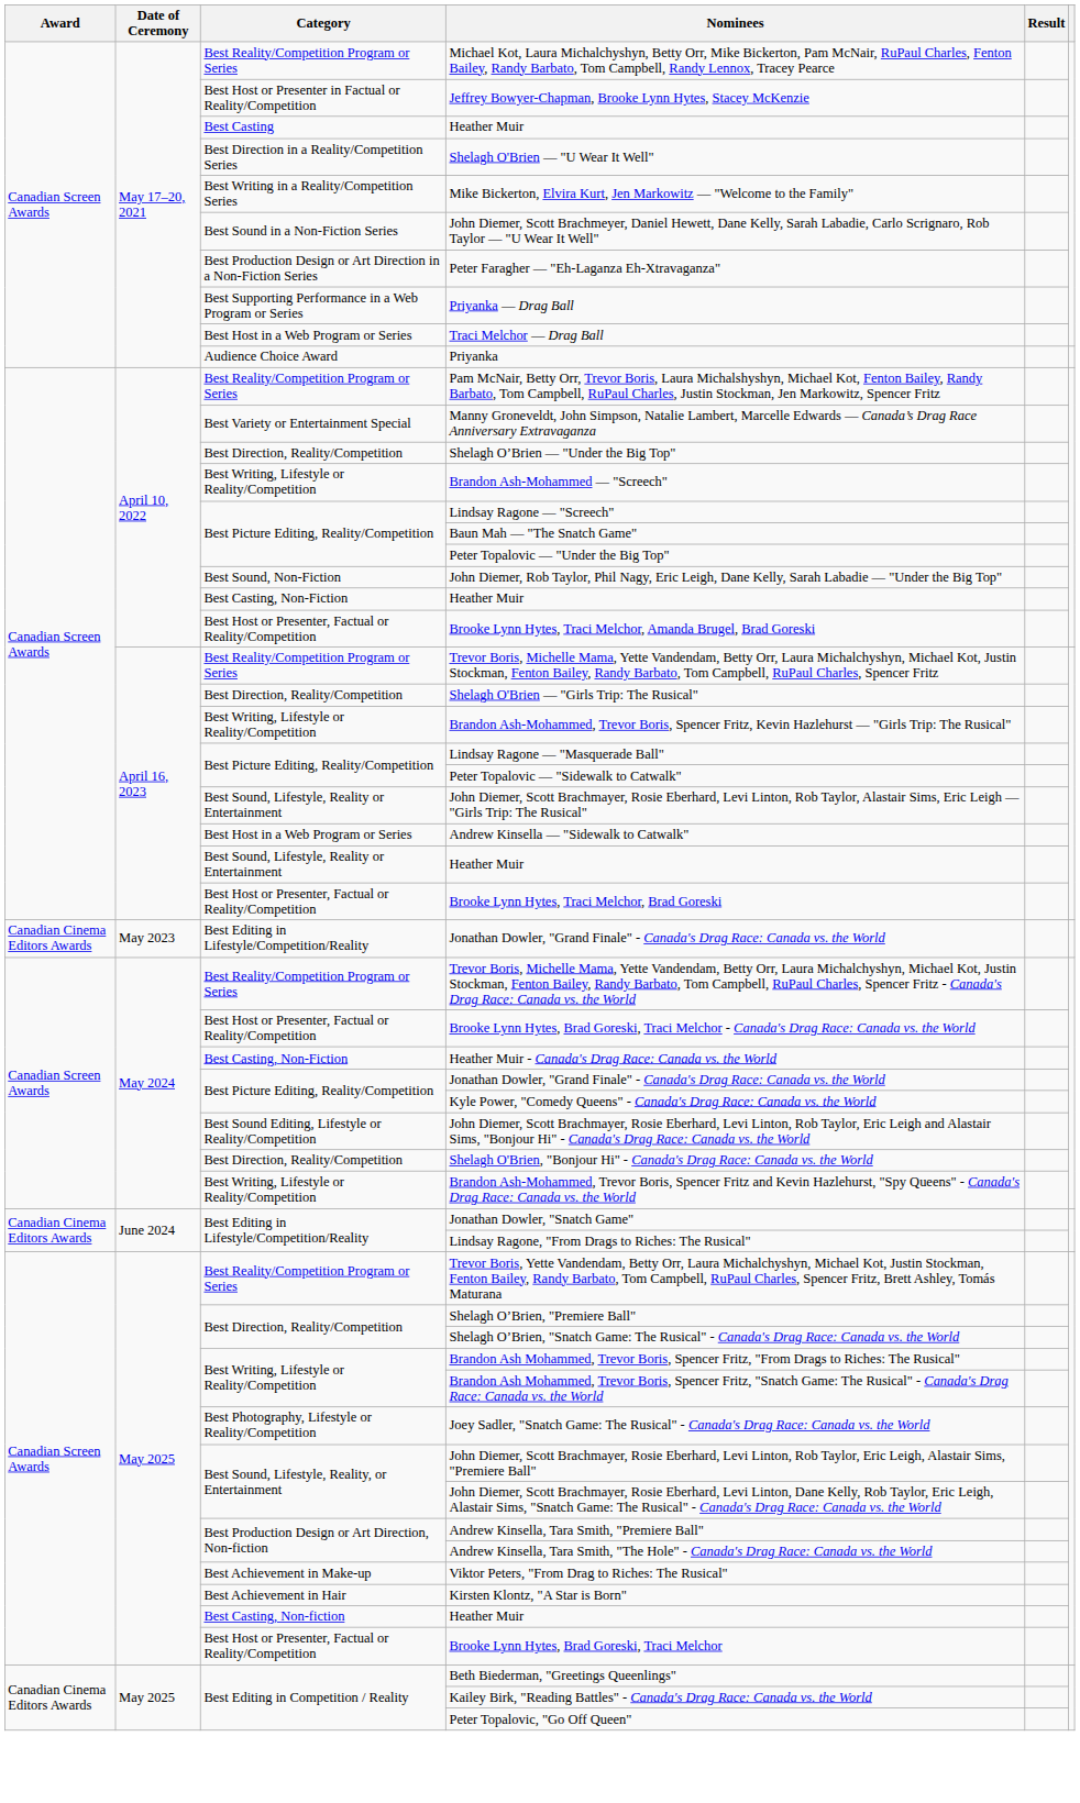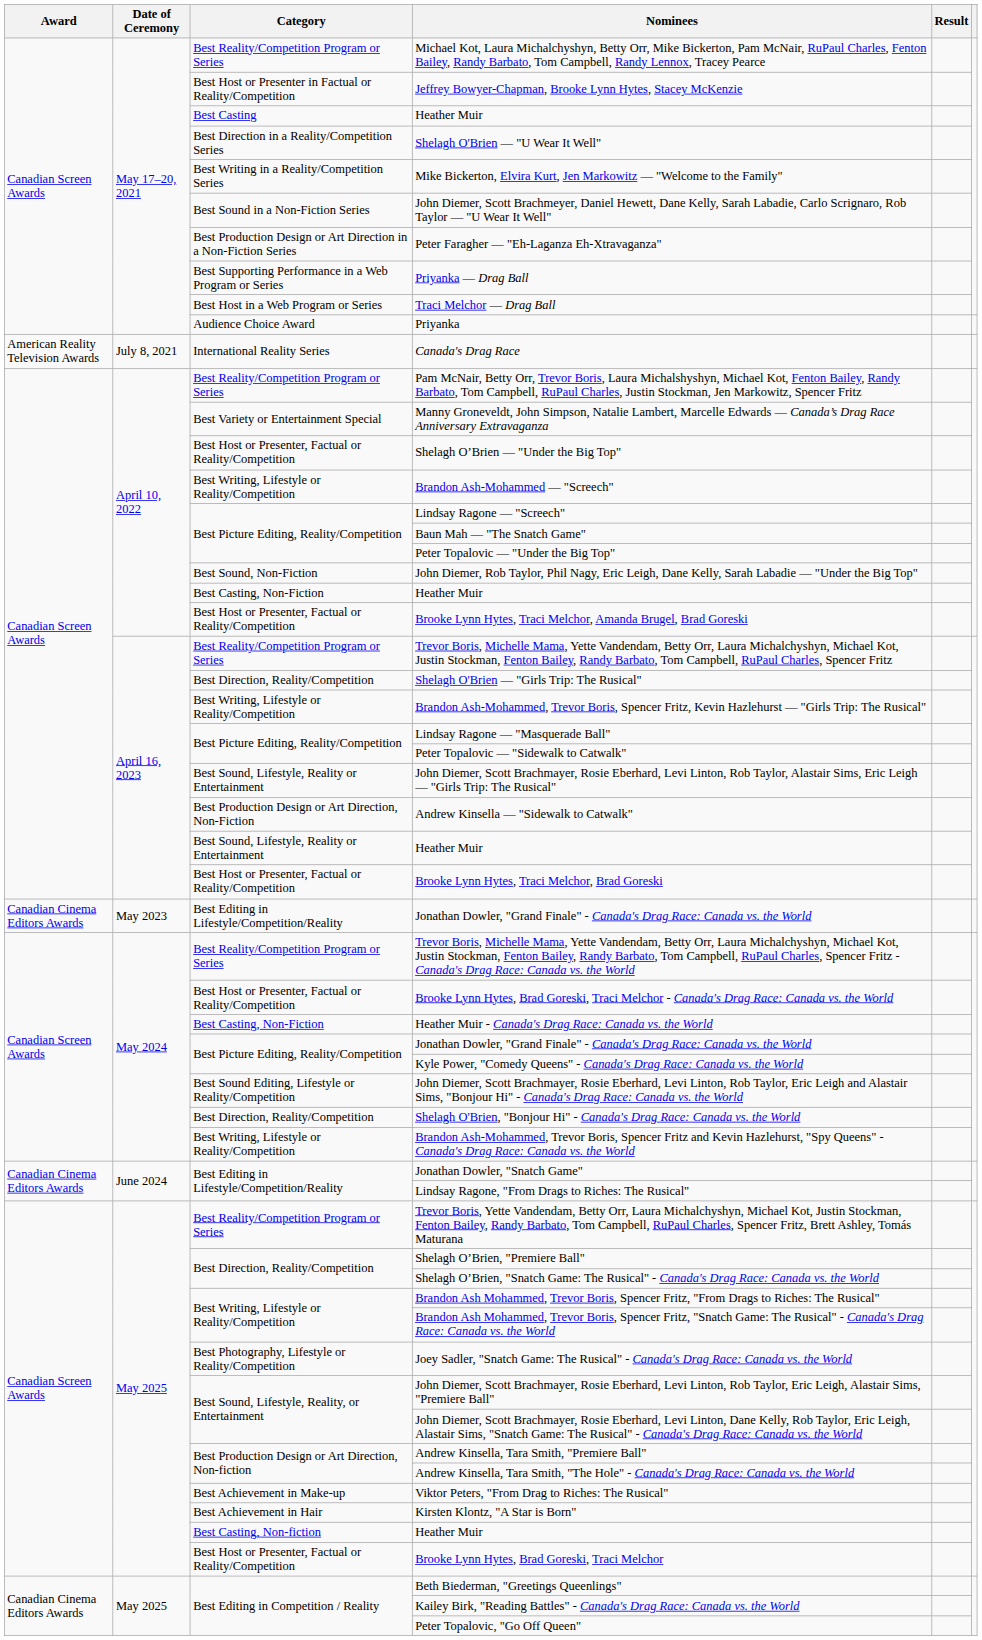 <table class="wikitable">
 <tr>
 <th>Award</th>
 <th>Date of Ceremony</th>
 <th>Category</th>
 <th>Nominees</th>
 <th>Result</th>
 <th></th>
 </tr>
 <tr>
 <td rowspan="10"><a href='#'>Canadian Screen Awards</a></td>
 <td rowspan="10"><a href='#'>May 17–20, 2021</a></td>
 <td><a href='#'>Best Reality/Competition Program or Series</a></td>
 <td>Michael Kot, Laura Michalchyshyn, Betty Orr, Mike Bickerton, Pam McNair, <a href='#'>RuPaul Charles</a>, <a href='#'>Fenton Bailey</a>, <a href='#'>Randy Barbato</a>, Tom Campbell, <a href='#'>Randy Lennox</a>, Tracey Pearce</td>
 <td></td>
 <td rowspan=9></td>
 </tr>
 <tr>
 <td>Best Host or Presenter in Factual or Reality/Competition</td>
 <td><a href='#'>Jeffrey Bowyer-Chapman</a>, <a href='#'>Brooke Lynn Hytes</a>, <a href='#'>Stacey McKenzie</a></td>
 <td></td>
 </tr>
 <tr>
 <td><a href='#'>Best Casting</a></td>
 <td>Heather Muir</td>
 <td></td>
 </tr>
 <tr>
 <td>Best Direction in a Reality/Competition Series</td>
 <td><a href='#'>Shelagh O'Brien</a> — "U Wear It Well"</td>
 <td></td>
 </tr>
 <tr>
 <td>Best Writing in a Reality/Competition Series</td>
 <td>Mike Bickerton, <a href='#'>Elvira Kurt</a>, <a href='#'>Jen Markowitz</a> — "Welcome to the Family"</td>
 <td></td>
 </tr>
 <tr>
 <td>Best Sound in a Non-Fiction Series</td>
 <td>John Diemer, Scott Brachmeyer, Daniel Hewett, Dane Kelly, Sarah Labadie, Carlo Scrignaro, Rob Taylor — "U Wear It Well"</td>
 <td></td>
 </tr>
 <tr>
 <td>Best Production Design or Art Direction in a Non-Fiction Series</td>
 <td>Peter Faragher — "Eh-Laganza Eh-Xtravaganza"</td>
 <td></td>
 </tr>
 <tr>
 <td>Best Supporting Performance in a Web Program or Series</td>
 <td><a href='#'>Priyanka</a> — <em>Drag Ball</em></td>
 <td></td>
 </tr>
 <tr>
 <td>Best Host in a Web Program or Series</td>
 <td><a href='#'>Traci Melchor</a> — <em>Drag Ball</em></td>
 <td></td>
 </tr>
 <tr>
 <td>Audience Choice Award</td>
 <td>Priyanka</td>
 <td></td>
 <td></td>
 </tr>
 <tr>
+<td>American Reality Television Awards</td>
+<td>July 8, 2021</td>
+<td>International Reality Series</td>
+<td><em>Canada's Drag Race</em></td>
+<td></td>
+<td></td>
+</tr>
+<tr>
 <td rowspan="19"><a href='#'>Canadian Screen Awards</a></td>
 <td rowspan="10"><a href='#'>April 10, 2022</a></td>
 <td><a href='#'>Best Reality/Competition Program or Series</a></td>
 <td>Pam McNair, Betty Orr, <a href='#'>Trevor Boris</a>, Laura Michalshyshyn, Michael Kot, <a href='#'>Fenton Bailey</a>, <a href='#'>Randy Barbato</a>, Tom Campbell, <a href='#'>RuPaul Charles</a>, Justin Stockman, Jen Markowitz, Spencer Fritz</td>
 <td></td>
 <td rowspan=10></td>
 </tr>
 <tr>
 <td>Best Variety or Entertainment Special</td>
 <td>Manny Groneveldt, John Simpson, Natalie Lambert, Marcelle Edwards — <em>Canada’s Drag Race Anniversary Extravaganza</em></td>
 <td></td>
 </tr>
 <tr>
-<td>Best Direction, Reality/Competition</td>
+<td>Best Host or Presenter, Factual or Reality/Competition</td>
 <td>Shelagh O’Brien — "Under the Big Top"</td>
 <td></td>
 </tr>
 <tr>
 <td>Best Writing, Lifestyle or Reality/Competition</td>
 <td><a href='#'>Brandon Ash-Mohammed</a> — "Screech"</td>
 <td></td>
 </tr>
 <tr>
 <td rowspan=3>Best Picture Editing, Reality/Competition</td>
 <td>Lindsay Ragone — "Screech"</td>
 <td></td>
 </tr>
 <tr>
 <td>Baun Mah — "The Snatch Game"</td>
 <td></td>
 </tr>
 <tr>
 <td>Peter Topalovic — "Under the Big Top"</td>
 <td></td>
 </tr>
 <tr>
 <td>Best Sound, Non-Fiction</td>
 <td>John Diemer, Rob Taylor, Phil Nagy, Eric Leigh, Dane Kelly, Sarah Labadie — "Under the Big Top"</td>
 <td></td>
 </tr>
 <tr>
 <td>Best Casting, Non-Fiction</td>
 <td>Heather Muir</td>
 <td></td>
 </tr>
 <tr>
 <td>Best Host or Presenter, Factual or Reality/Competition</td>
 <td><a href='#'>Brooke Lynn Hytes</a>, <a href='#'>Traci Melchor</a>, <a href='#'>Amanda Brugel</a>, <a href='#'>Brad Goreski</a></td>
 <td></td>
 </tr>
 <tr>
 <td rowspan="9"><a href='#'>April 16, 2023</a></td>
 <td><a href='#'>Best Reality/Competition Program or Series</a></td>
 <td><a href='#'>Trevor Boris</a>, <a href='#'>Michelle Mama</a>, Yette Vandendam, Betty Orr, Laura Michalchyshyn, Michael Kot, Justin Stockman, <a href='#'>Fenton Bailey</a>, <a href='#'>Randy Barbato</a>, Tom Campbell, <a href='#'>RuPaul Charles</a>, Spencer Fritz</td>
 <td></td>
 <td rowspan=9></td>
 </tr>
 <tr>
 <td>Best Direction, Reality/Competition</td>
 <td><a href='#'>Shelagh O'Brien</a> — "Girls Trip: The Rusical"</td>
 <td></td>
 </tr>
 <tr>
 <td>Best Writing, Lifestyle or Reality/Competition</td>
 <td><a href='#'>Brandon Ash-Mohammed</a>, <a href='#'>Trevor Boris</a>, Spencer Fritz, Kevin Hazlehurst — "Girls Trip: The Rusical"</td>
 <td></td>
 </tr>
 <tr>
 <td rowspan=2>Best Picture Editing, Reality/Competition</td>
 <td>Lindsay Ragone — "Masquerade Ball"</td>
 <td></td>
 </tr>
 <tr>
 <td>Peter Topalovic — "Sidewalk to Catwalk"</td>
 <td></td>
 </tr>
 <tr>
 <td>Best Sound, Lifestyle, Reality or Entertainment</td>
 <td>John Diemer, Scott Brachmayer, Rosie Eberhard, Levi Linton, Rob Taylor, Alastair Sims, Eric Leigh — "Girls Trip: The Rusical"</td>
 <td></td>
 </tr>
 <tr>
-<td>Best Host in a Web Program or Series</td>
+<td>Best Production Design or Art Direction, Non-Fiction</td>
 <td>Andrew Kinsella — "Sidewalk to Catwalk"</td>
 <td></td>
 </tr>
 <tr>
 <td>Best Sound, Lifestyle, Reality or Entertainment</td>
 <td>Heather Muir</td>
 <td></td>
 </tr>
 <tr>
 <td>Best Host or Presenter, Factual or Reality/Competition</td>
 <td><a href='#'>Brooke Lynn Hytes</a>, <a href='#'>Traci Melchor</a>, <a href='#'>Brad Goreski</a></td>
 <td></td>
 </tr>
 <tr>
 <td><a href='#'>Canadian Cinema Editors Awards</a></td>
 <td>May 2023</td>
 <td>Best Editing in Lifestyle/Competition/Reality</td>
 <td>Jonathan Dowler, "Grand Finale" - <em><a href='#'>Canada's Drag Race: Canada vs. the World</a></em></td>
 <td></td>
 <td></td>
 </tr>
 <tr>
 <td rowspan="8"><a href='#'>Canadian Screen Awards</a></td>
 <td rowspan="8"><a href='#'>May 2024</a></td>
 <td><a href='#'>Best Reality/Competition Program or Series</a></td>
 <td><a href='#'>Trevor Boris</a>, <a href='#'>Michelle Mama</a>, Yette Vandendam, Betty Orr, Laura Michalchyshyn, Michael Kot, Justin Stockman, <a href='#'>Fenton Bailey</a>, <a href='#'>Randy Barbato</a>, Tom Campbell, <a href='#'>RuPaul Charles</a>, Spencer Fritz - <em><a href='#'>Canada's Drag Race: Canada vs. the World</a></em></td>
 <td></td>
 <td rowspan="8"></td>
 </tr>
 <tr>
 <td>Best Host or Presenter, Factual or Reality/Competition</td>
 <td><a href='#'>Brooke Lynn Hytes</a>, <a href='#'>Brad Goreski</a>, <a href='#'>Traci Melchor</a> - <em><a href='#'>Canada's Drag Race: Canada vs. the World</a></em></td>
 <td></td>
 </tr>
 <tr>
 <td><a href='#'>Best Casting, Non-Fiction</a></td>
 <td>Heather Muir - <em><a href='#'>Canada's Drag Race: Canada vs. the World</a></em></td>
 <td></td>
 </tr>
 <tr>
 <td rowspan=2>Best Picture Editing, Reality/Competition</td>
 <td>Jonathan Dowler, "Grand Finale" - <em><a href='#'>Canada's Drag Race: Canada vs. the World</a></em></td>
 <td></td>
 </tr>
 <tr>
 <td>Kyle Power, "Comedy Queens" - <em><a href='#'>Canada's Drag Race: Canada vs. the World</a></em></td>
 <td></td>
 </tr>
 <tr>
 <td>Best Sound Editing, Lifestyle or Reality/Competition</td>
 <td>John Diemer, Scott Brachmayer, Rosie Eberhard, Levi Linton, Rob Taylor, Eric Leigh and Alastair Sims, "Bonjour Hi" - <em><a href='#'>Canada's Drag Race: Canada vs. the World</a></em></td>
 <td></td>
 </tr>
 <tr>
 <td>Best Direction, Reality/Competition</td>
 <td><a href='#'>Shelagh O'Brien</a>, "Bonjour Hi" - <em><a href='#'>Canada's Drag Race: Canada vs. the World</a></em></td>
 <td></td>
 </tr>
 <tr>
 <td>Best Writing, Lifestyle or Reality/Competition</td>
 <td><a href='#'>Brandon Ash-Mohammed</a>, Trevor Boris, Spencer Fritz and Kevin Hazlehurst, "Spy Queens" - <em><a href='#'>Canada's Drag Race: Canada vs. the World</a></em></td>
 <td></td>
 </tr>
 <tr>
 <td rowspan="2"><a href='#'>Canadian Cinema Editors Awards</a></td>
 <td rowspan="2">June 2024</td>
 <td rowspan="2">Best Editing in Lifestyle/Competition/Reality</td>
 <td>Jonathan Dowler, "Snatch Game"</td>
 <td></td>
 <td rowspan="2"></td>
 </tr>
 <tr>
 <td>Lindsay Ragone, "From Drags to Riches: The Rusical"</td>
 <td></td>
 </tr>
 <tr>
 <td rowspan="14"><a href='#'>Canadian Screen Awards</a></td>
 <td rowspan="14"><a href='#'>May 2025</a></td>
 <td><a href='#'>Best Reality/Competition Program or Series</a></td>
 <td><a href='#'>Trevor Boris</a>, Yette Vandendam, Betty Orr, Laura Michalchyshyn, Michael Kot, Justin Stockman, <a href='#'>Fenton Bailey</a>, <a href='#'>Randy Barbato</a>, Tom Campbell, <a href='#'>RuPaul Charles</a>, Spencer Fritz, Brett Ashley, Tomás Maturana</td>
 <td></td>
 <td rowspan="14"></td>
 </tr>
 <tr>
 <td rowspan="2">Best Direction, Reality/Competition</td>
 <td>Shelagh O’Brien, "Premiere Ball"</td>
 <td></td>
 </tr>
 <tr>
 <td>Shelagh O’Brien, "Snatch Game: The Rusical" - <em><a href='#'>Canada's Drag Race: Canada vs. the World</a></em></td>
 <td></td>
 </tr>
 <tr>
 <td rowspan="2">Best Writing, Lifestyle or Reality/Competition</td>
 <td><a href='#'>Brandon Ash Mohammed</a>, <a href='#'>Trevor Boris</a>, Spencer Fritz, "From Drags to Riches: The Rusical"</td>
 <td></td>
 </tr>
 <tr>
 <td><a href='#'>Brandon Ash Mohammed</a>, <a href='#'>Trevor Boris</a>, Spencer Fritz, "Snatch Game: The Rusical" - <em><a href='#'>Canada's Drag Race: Canada vs. the World</a></em></td>
 <td></td>
 </tr>
 <tr>
 <td>Best Photography, Lifestyle or Reality/Competition</td>
 <td>Joey Sadler, "Snatch Game: The Rusical" - <em><a href='#'>Canada's Drag Race: Canada vs. the World</a></em></td>
 <td></td>
 </tr>
 <tr>
 <td rowspan="2">Best Sound, Lifestyle, Reality, or Entertainment</td>
 <td>John Diemer, Scott Brachmayer, Rosie Eberhard, Levi Linton, Rob Taylor, Eric Leigh, Alastair Sims, "Premiere Ball"</td>
 <td></td>
 </tr>
 <tr>
 <td>John Diemer, Scott Brachmayer, Rosie Eberhard, Levi Linton, Dane Kelly, Rob Taylor, Eric Leigh, Alastair Sims, "Snatch Game: The Rusical" - <em><a href='#'>Canada's Drag Race: Canada vs. the World</a></em></td>
 <td></td>
 </tr>
 <tr>
 <td rowspan="2">Best Production Design or Art Direction, Non-fiction</td>
 <td>Andrew Kinsella, Tara Smith, "Premiere Ball"</td>
 <td></td>
 </tr>
 <tr>
 <td>Andrew Kinsella, Tara Smith, "The Hole" - <em><a href='#'>Canada's Drag Race: Canada vs. the World</a></em></td>
 <td></td>
 </tr>
 <tr>
 <td>Best Achievement in Make-up</td>
 <td>Viktor Peters, "From Drag to Riches: The Rusical"</td>
 <td></td>
 </tr>
 <tr>
 <td>Best Achievement in Hair</td>
 <td>Kirsten Klontz, "A Star is Born"</td>
 <td></td>
 </tr>
 <tr>
 <td><a href='#'>Best Casting, Non-fiction</a></td>
 <td>Heather Muir</td>
 <td></td>
 </tr>
 <tr>
 <td>Best Host or Presenter, Factual or Reality/Competition</td>
 <td><a href='#'>Brooke Lynn Hytes</a>, <a href='#'>Brad Goreski</a>, <a href='#'>Traci Melchor</a></td>
 <td></td>
 </tr>
 <tr>
 <td rowspan="3">Canadian Cinema Editors Awards</td>
 <td rowspan="3">May 2025</td>
 <td rowspan="3">Best Editing in Competition / Reality</td>
 <td>Beth Biederman, "Greetings Queenlings"</td>
 <td></td>
 <td rowspan="3"></td>
 </tr>
 <tr>
 <td>Kailey Birk, "Reading Battles" - <em><a href='#'>Canada's Drag Race: Canada vs. the World</a></em></td>
 <td></td>
 </tr>
 <tr>
 <td>Peter Topalovic, "Go Off Queen"</td>
 <td></td>
 </tr>
 </table>
